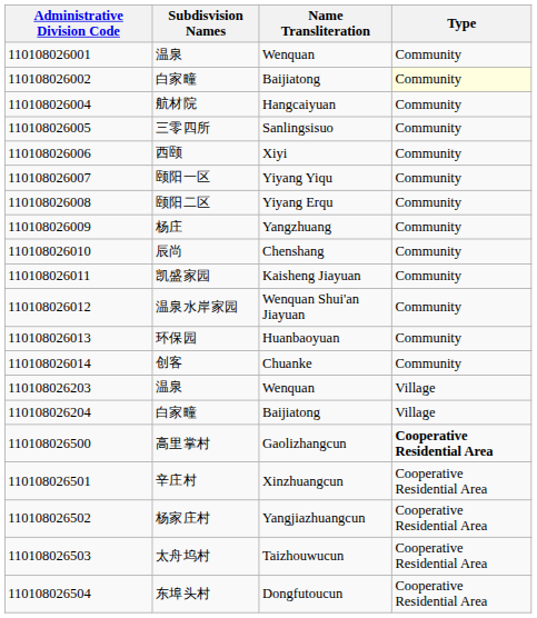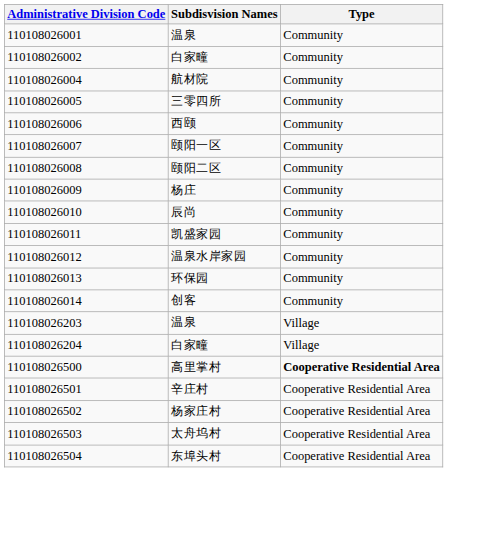 <table class="wikitable sortable">
 <tr>
 <th><a href='#'>Administrative Division Code</a></th>
 <th>Subdisvision Names</th>
-<th>Name Transliteration</th>
 <th>Type</th>
 </tr>
 <tr>
 <td>110108026001</td>
 <td>温泉</td>
-<td>Wenquan</td>
 <td>Community</td>
 </tr>
 <tr>
 <td>110108026002</td>
 <td>白家疃</td>
-<td>Baijiatong</td>
-<td style="background: lightyellow;">Community</td>
+<td>Community</td>
 </tr>
 <tr>
 <td>110108026004</td>
 <td>航材院</td>
-<td>Hangcaiyuan</td>
 <td>Community</td>
 </tr>
 <tr>
 <td>110108026005</td>
 <td>三零四所</td>
-<td>Sanlingsisuo</td>
 <td>Community</td>
 </tr>
 <tr>
 <td>110108026006</td>
 <td>西颐</td>
-<td>Xiyi</td>
 <td>Community</td>
 </tr>
 <tr>
 <td>110108026007</td>
 <td>颐阳一区</td>
-<td>Yiyang Yiqu</td>
 <td>Community</td>
 </tr>
 <tr>
 <td>110108026008</td>
 <td>颐阳二区</td>
-<td>Yiyang Erqu</td>
 <td>Community</td>
 </tr>
 <tr>
 <td>110108026009</td>
 <td>杨庄</td>
-<td>Yangzhuang</td>
 <td>Community</td>
 </tr>
 <tr>
 <td>110108026010</td>
 <td>辰尚</td>
-<td>Chenshang</td>
 <td>Community</td>
 </tr>
 <tr>
 <td>110108026011</td>
 <td>凯盛家园</td>
-<td>Kaisheng Jiayuan</td>
 <td>Community</td>
 </tr>
 <tr>
 <td>110108026012</td>
 <td>温泉水岸家园</td>
-<td>Wenquan Shui'an Jiayuan</td>
 <td>Community</td>
 </tr>
 <tr>
 <td>110108026013</td>
 <td>环保园</td>
-<td>Huanbaoyuan</td>
 <td>Community</td>
 </tr>
 <tr>
 <td>110108026014</td>
 <td>创客</td>
-<td>Chuanke</td>
 <td>Community</td>
 </tr>
 <tr>
 <td>110108026203</td>
 <td>温泉</td>
-<td>Wenquan</td>
 <td>Village</td>
 </tr>
 <tr>
 <td>110108026204</td>
 <td>白家疃</td>
-<td>Baijiatong</td>
 <td>Village</td>
 </tr>
 <tr>
 <td>110108026500</td>
 <td>高里掌村</td>
-<td>Gaolizhangcun</td>
 <td><strong>Cooperative Residential Area</strong></td>
 </tr>
 <tr>
 <td>110108026501</td>
 <td>辛庄村</td>
-<td>Xinzhuangcun</td>
 <td>Cooperative Residential Area</td>
 </tr>
 <tr>
 <td>110108026502</td>
 <td>杨家庄村</td>
-<td>Yangjiazhuangcun</td>
 <td>Cooperative Residential Area</td>
 </tr>
 <tr>
 <td>110108026503</td>
 <td>太舟坞村</td>
-<td>Taizhouwucun</td>
 <td>Cooperative Residential Area</td>
 </tr>
 <tr>
 <td>110108026504</td>
 <td>东埠头村</td>
-<td>Dongfutoucun</td>
 <td>Cooperative Residential Area</td>
 </tr>
 </table>
